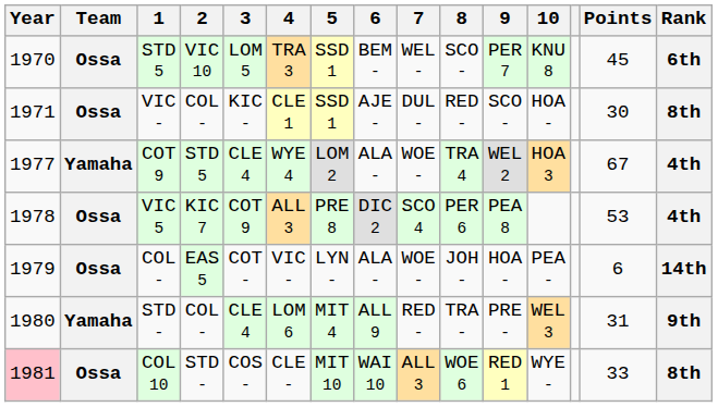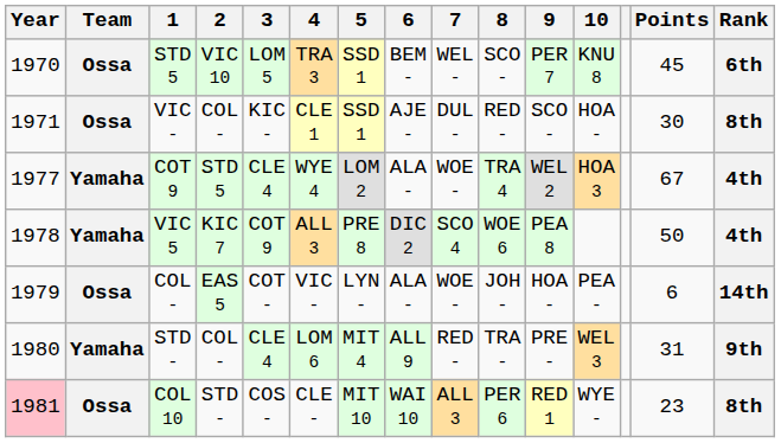 <table class="wikitable" style="text-align:center; font-size:95%">
 <tr>
 <th>Year</th>
 <th>Team</th>
 <th>1</th>
 <th>2</th>
 <th>3</th>
 <th>4</th>
 <th>5</th>
 <th>6</th>
 <th>7</th>
 <th>8</th>
 <th>9</th>
 <th>10</th>
 <th></th>
 <th>Points</th>
 <th>Rank</th>
 </tr>
 <tr>
 <td>1970</td>
 <th>Ossa</th>
 <td style="background:#DFFFDF;">STD<br><small>5</small></td>
 <td style="background:#DFFFDF;">VIC<br><small>10</small></td>
 <td style="background:#DFFFDF;">LOM<br><small>5</small></td>
 <td style="background:#FFDF9F;">TRA<br><small>3</small></td>
 <td style="background:#FFFFBF;">SSD<br><small>1</small></td>
 <td>BEM<br><small>-</small></td>
 <td>WEL<br><small>-</small></td>
 <td>SCO<br><small>-</small></td>
 <td style="background:#DFFFDF;">PER<br><small>7</small></td>
 <td style="background:#DFFFDF;">KNU<br><small>8</small></td>
 <td></td>
 <td>45</td>
 <th>6th</th>
 </tr>
 <tr>
 <td>1971</td>
 <th>Ossa</th>
 <td>VIC<br><small>-</small></td>
 <td>COL<br><small>-</small></td>
 <td>KIC<br><small>-</small></td>
 <td style="background:#FFFFBF;">CLE<br><small>1</small></td>
 <td style="background:#FFFFBF;">SSD<br><small>1</small></td>
 <td>AJE<br><small>-</small></td>
 <td>DUL<br><small>-</small></td>
 <td>RED<br><small>-</small></td>
 <td>SCO<br><small>-</small></td>
 <td>HOA<br><small>-</small></td>
 <td></td>
 <td>30</td>
 <th>8th</th>
 </tr>
 <tr>
 <td>1977</td>
 <th>Yamaha</th>
 <td style="background:#DFFFDF;">COT<br><small>9</small></td>
 <td style="background:#DFFFDF;">STD<br><small>5</small></td>
 <td style="background:#DFFFDF;">CLE<br><small>4</small></td>
 <td style="background:#DFFFDF;">WYE<br><small>4</small></td>
 <td style="background:#DFDFDF;">LOM<br><small>2</small></td>
 <td>ALA<br><small>-</small></td>
 <td>WOE<br><small>-</small></td>
 <td style="background:#DFFFDF;">TRA<br><small>4</small></td>
 <td style="background:#DFDFDF;">WEL<br><small>2</small></td>
 <td style="background:#FFDF9F;">HOA<br><small>3</small></td>
 <td></td>
 <td>67</td>
 <th>4th</th>
 </tr>
 <tr>
 <td>1978</td>
-<th>Ossa</th>
+<th>Yamaha</th>
 <td style="background:#DFFFDF;">VIC<br><small>5</small></td>
 <td style="background:#DFFFDF;">KIC<br><small>7</small></td>
 <td style="background:#DFFFDF;">COT<br><small>9</small></td>
 <td style="background:#FFDF9F;">ALL<br><small>3</small></td>
 <td style="background:#DFFFDF;">PRE<br><small>8</small></td>
 <td style="background:#DFDFDF;">DIC<br><small>2</small></td>
 <td style="background:#DFFFDF;">SCO<br><small>4</small></td>
-<td style="background:#DFFFDF;">PER<br><small>6</small></td>
+<td style="background:#DFFFDF;">WOE<br><small>6</small></td>
 <td style="background:#DFFFDF;">PEA<br><small>8</small></td>
 <td></td>
 <td></td>
-<td>53</td>
+<td>50</td>
 <th>4th</th>
 </tr>
 <tr>
 <td>1979</td>
 <th>Ossa</th>
 <td>COL<br><small>-</small></td>
 <td style="background:#DFFFDF;">EAS<br><small>5</small></td>
 <td>COT<br><small>-</small></td>
 <td>VIC<br><small>-</small></td>
 <td>LYN<br><small>-</small></td>
 <td>ALA<br><small>-</small></td>
 <td>WOE<br><small>-</small></td>
 <td>JOH<br><small>-</small></td>
 <td>HOA<br><small>-</small></td>
 <td>PEA<br><small>-</small></td>
 <td></td>
 <td>6</td>
 <th>14th</th>
 </tr>
 <tr>
 <td>1980</td>
 <th>Yamaha</th>
 <td>STD<br><small>-</small></td>
 <td>COL<br><small>-</small></td>
 <td style="background:#DFFFDF;">CLE<br><small>4</small></td>
 <td style="background:#DFFFDF;">LOM<br><small>6</small></td>
 <td style="background:#DFFFDF;">MIT<br><small>4</small></td>
 <td style="background:#DFFFDF;">ALL<br><small>9</small></td>
 <td>RED<br><small>-</small></td>
 <td>TRA<br><small>-</small></td>
 <td>PRE<br><small>-</small></td>
 <td style="background:#FFDF9F;">WEL<br><small>3</small></td>
 <td></td>
 <td>31</td>
 <th>9th</th>
 </tr>
 <tr>
 <td style="background: pink;">1981</td>
 <th>Ossa</th>
 <td style="background:#DFFFDF;">COL<br><small>10</small></td>
 <td>STD<br><small>-</small></td>
 <td>COS<br><small>-</small></td>
 <td>CLE<br><small>-</small></td>
 <td style="background:#DFFFDF;">MIT<br><small>10</small></td>
 <td style="background:#DFFFDF;">WAI<br><small>10</small></td>
 <td style="background:#FFDF9F;">ALL<br><small>3</small></td>
-<td style="background:#DFFFDF;">WOE<br><small>6</small></td>
+<td style="background:#DFFFDF;">PER<br><small>6</small></td>
 <td style="background:#FFFFBF;">RED<br><small>1</small></td>
 <td>WYE<br><small>-</small></td>
 <td></td>
-<td>33</td>
+<td>23</td>
 <th>8th</th>
 </tr>
 </table>
